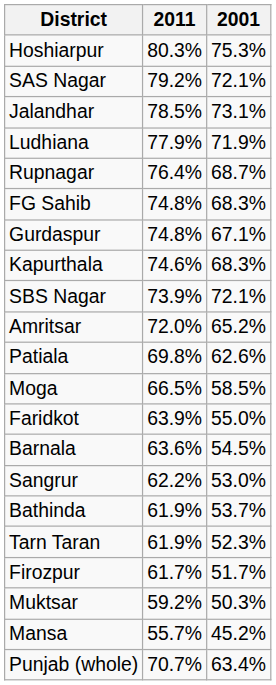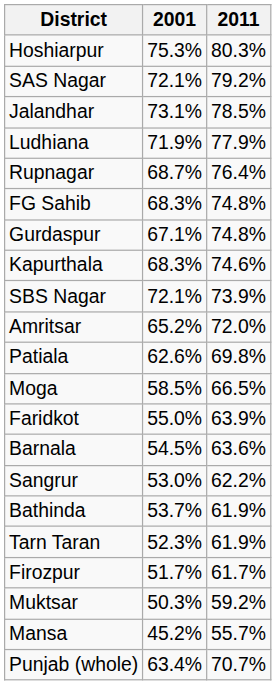 <table class="wikitable sortable">
 <tr>
 <th>District</th>
+<th>2001</th>
 <th>2011</th>
-<th>2001</th>
 </tr>
 <tr>
 <td>Hoshiarpur</td>
+<td>75.3%</td>
 <td>80.3%</td>
-<td>75.3%</td>
 </tr>
 <tr>
 <td>SAS Nagar</td>
+<td>72.1%</td>
 <td>79.2%</td>
-<td>72.1%</td>
 </tr>
 <tr>
 <td>Jalandhar</td>
+<td>73.1%</td>
 <td>78.5%</td>
-<td>73.1%</td>
 </tr>
 <tr>
 <td>Ludhiana</td>
+<td>71.9%</td>
 <td>77.9%</td>
-<td>71.9%</td>
 </tr>
 <tr>
 <td>Rupnagar</td>
+<td>68.7%</td>
 <td>76.4%</td>
-<td>68.7%</td>
 </tr>
 <tr>
 <td>FG Sahib</td>
+<td>68.3%</td>
 <td>74.8%</td>
-<td>68.3%</td>
 </tr>
 <tr>
 <td>Gurdaspur</td>
+<td>67.1%</td>
 <td>74.8%</td>
-<td>67.1%</td>
 </tr>
 <tr>
 <td>Kapurthala</td>
+<td>68.3%</td>
 <td>74.6%</td>
-<td>68.3%</td>
 </tr>
 <tr>
 <td>SBS Nagar</td>
+<td>72.1%</td>
 <td>73.9%</td>
-<td>72.1%</td>
 </tr>
 <tr>
 <td>Amritsar</td>
+<td>65.2%</td>
 <td>72.0%</td>
-<td>65.2%</td>
 </tr>
 <tr>
 <td>Patiala</td>
+<td>62.6%</td>
 <td>69.8%</td>
-<td>62.6%</td>
 </tr>
 <tr>
 <td>Moga</td>
+<td>58.5%</td>
 <td>66.5%</td>
-<td>58.5%</td>
 </tr>
 <tr>
 <td>Faridkot</td>
+<td>55.0%</td>
 <td>63.9%</td>
-<td>55.0%</td>
 </tr>
 <tr>
 <td>Barnala</td>
+<td>54.5%</td>
 <td>63.6%</td>
-<td>54.5%</td>
 </tr>
 <tr>
 <td>Sangrur</td>
+<td>53.0%</td>
 <td>62.2%</td>
-<td>53.0%</td>
 </tr>
 <tr>
 <td>Bathinda</td>
+<td>53.7%</td>
 <td>61.9%</td>
-<td>53.7%</td>
 </tr>
 <tr>
 <td>Tarn Taran</td>
+<td>52.3%</td>
 <td>61.9%</td>
-<td>52.3%</td>
 </tr>
 <tr>
 <td>Firozpur</td>
+<td>51.7%</td>
 <td>61.7%</td>
-<td>51.7%</td>
 </tr>
 <tr>
 <td>Muktsar</td>
+<td>50.3%</td>
 <td>59.2%</td>
-<td>50.3%</td>
 </tr>
 <tr>
 <td>Mansa</td>
+<td>45.2%</td>
 <td>55.7%</td>
-<td>45.2%</td>
 </tr>
 <tr>
 <td>Punjab (whole)</td>
+<td>63.4%</td>
 <td>70.7%</td>
-<td>63.4%</td>
 </tr>
 </table>
